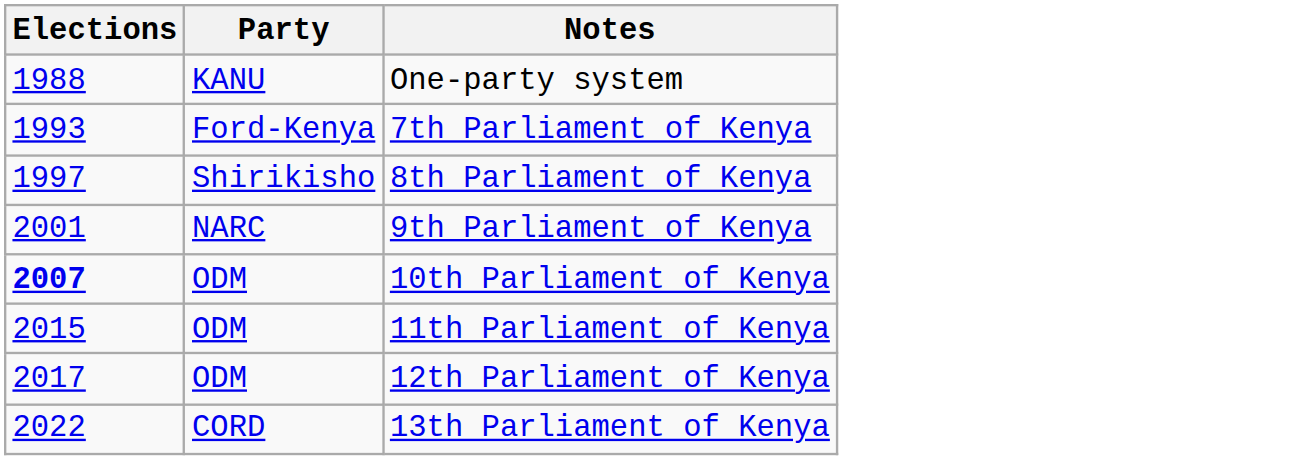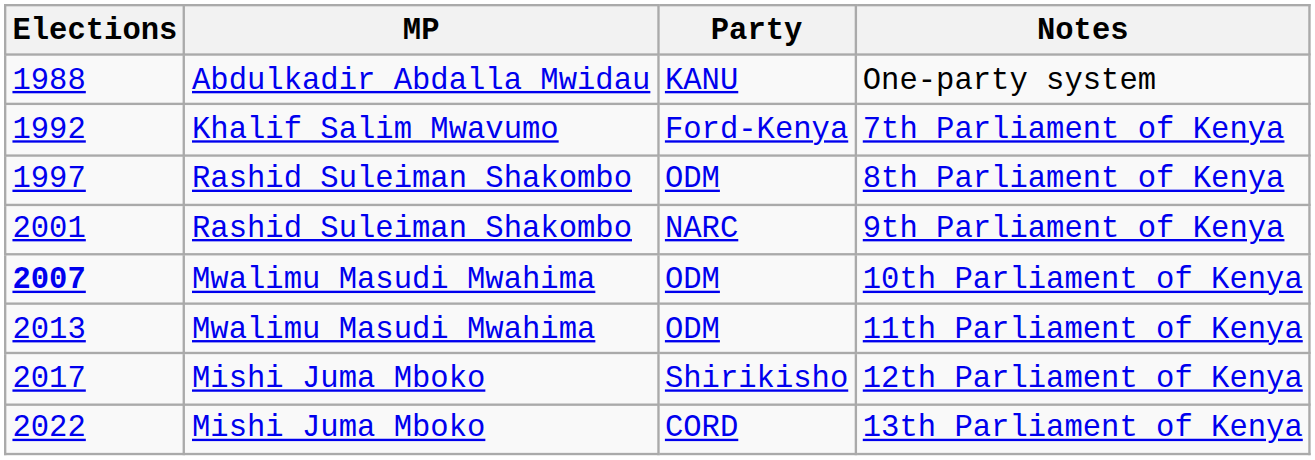 <table class="wikitable">
 <tr>
 <th>Elections</th>
+<th>MP </th>
 <th>Party</th>
 <th>Notes</th>
 </tr>
 <tr>
 <td><a href='#'>1988</a></td>
+<td><a href='#'>Abdulkadir Abdalla Mwidau</a></td>
 <td><a href='#'>KANU</a></td>
 <td>One-party system</td>
 </tr>
 <tr>
-<td><a href='#'>1993</a></td>
+<td><a href='#'>1992</a></td>
+<td><a href='#'>Khalif Salim Mwavumo</a></td>
 <td><a href='#'>Ford-Kenya</a></td>
 <td><a href='#'>7th Parliament of Kenya</a></td>
 </tr>
 <tr>
 <td><a href='#'>1997</a></td>
-<td><a href='#'>Shirikisho</a></td>
+<td><a href='#'>Rashid Suleiman Shakombo</a></td>
+<td><a href='#'>ODM</a></td>
 <td><a href='#'>8th Parliament of Kenya</a></td>
 </tr>
 <tr>
 <td><a href='#'>2001</a></td>
+<td><a href='#'>Rashid Suleiman Shakombo</a></td>
 <td><a href='#'>NARC</a></td>
 <td><a href='#'>9th Parliament of Kenya</a></td>
 </tr>
 <tr>
 <td><strong><a href='#'>2007</a></strong></td>
+<td><a href='#'>Mwalimu Masudi Mwahima</a></td>
 <td><a href='#'>ODM</a></td>
 <td><a href='#'>10th Parliament of Kenya</a></td>
 </tr>
 <tr>
-<td><a href='#'>2015</a></td>
+<td><a href='#'>2013</a></td>
+<td><a href='#'>Mwalimu Masudi Mwahima</a></td>
 <td><a href='#'>ODM</a></td>
 <td><a href='#'>11th Parliament of Kenya</a></td>
 </tr>
 <tr>
 <td><a href='#'>2017</a></td>
-<td><a href='#'>ODM</a></td>
+<td><a href='#'>Mishi Juma Mboko</a></td>
+<td><a href='#'>Shirikisho</a></td>
 <td><a href='#'>12th Parliament of Kenya</a></td>
 </tr>
 <tr>
 <td><a href='#'>2022</a></td>
+<td><a href='#'>Mishi Juma Mboko</a></td>
 <td><a href='#'>CORD</a></td>
 <td><a href='#'>13th Parliament of Kenya</a></td>
 </tr>
 </table>
